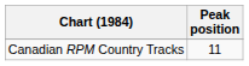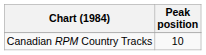 <table class="wikitable">
 <tr>
 <th align="left">Chart (1984)</th>
 <th align="center">Peak<br>position</th>
 </tr>
 <tr>
 </tr>
 <tr>
 <td align="left">Canadian <em>RPM</em> Country Tracks</td>
-<td align="center">11</td>
+<td align="center">10</td>
 </tr>
 </table>
